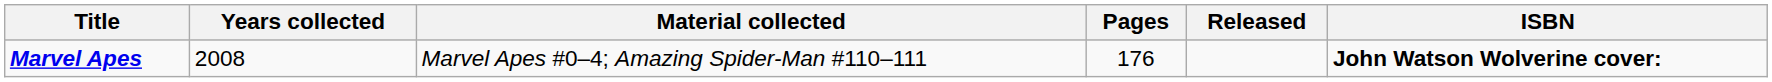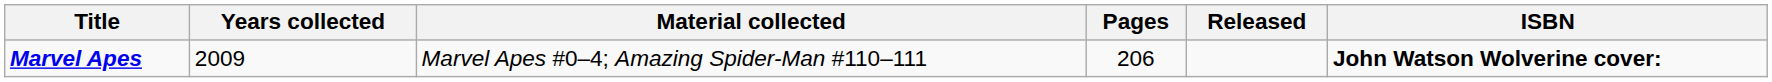 <table class="wikitable sortable" width=99%>
 <tr>
 <th>Title</th>
 <th>Years collected</th>
 <th class="unsortable">Material collected</th>
 <th>Pages</th>
 <th>Released</th>
 <th class="unsortable">ISBN</th>
 </tr>
 <tr>
 <td><strong><em><a href='#'>Marvel Apes</a></em></strong></td>
-<td>2008</td>
+<td>2009</td>
 <td><em>Marvel Apes</em> #0–4; <em>Amazing Spider-Man</em> #110–111</td>
-<td style="text-align: center;">176</td>
+<td style="text-align: center;">206</td>
 <td></td>
 <td><strong>John Watson Wolverine cover: </strong></td>
 </tr>
 </table>
